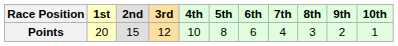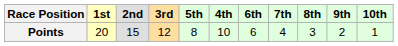 <table class="wikitable" style="font-size:85%; text-align:center">
 <tr>
 <th>Race Position</th>
 <td style="background:#ffffbf;"> <strong>1st</strong> </td>
 <td style="background:#dfdfdf;"> <strong>2nd</strong> </td>
 <td style="background:#ffdf9f;"> <strong>3rd</strong> </td>
+<td style="background:#dfffdf;"> <strong>5th</strong> </td>
 <td style="background:#dfffdf;"> <strong>4th</strong> </td>
-<td style="background:#dfffdf;"> <strong>5th</strong> </td>
 <td style="background:#dfffdf;"> <strong>6th</strong> </td>
 <td style="background:#dfffdf;"> <strong>7th</strong> </td>
 <td style="background:#dfffdf;"> <strong>8th</strong> </td>
 <td style="background:#dfffdf;"> <strong>9th</strong> </td>
 <td style="background:#dfffdf;"> <strong>10th</strong> </td>
 </tr>
 <tr>
 <th>Points</th>
 <td style="background:#ffffbf;">20</td>
 <td style="background:#dfdfdf;">15</td>
 <td style="background:#ffdf9f;">12</td>
+<td style="background:#dfffdf;">8</td>
 <td style="background:#dfffdf;">10</td>
-<td style="background:#dfffdf;">8</td>
 <td style="background:#dfffdf;">6</td>
 <td style="background:#dfffdf;">4</td>
 <td style="background:#dfffdf;">3</td>
 <td style="background:#dfffdf;">2</td>
 <td style="background:#dfffdf;">1</td>
 </tr>
 </table>
